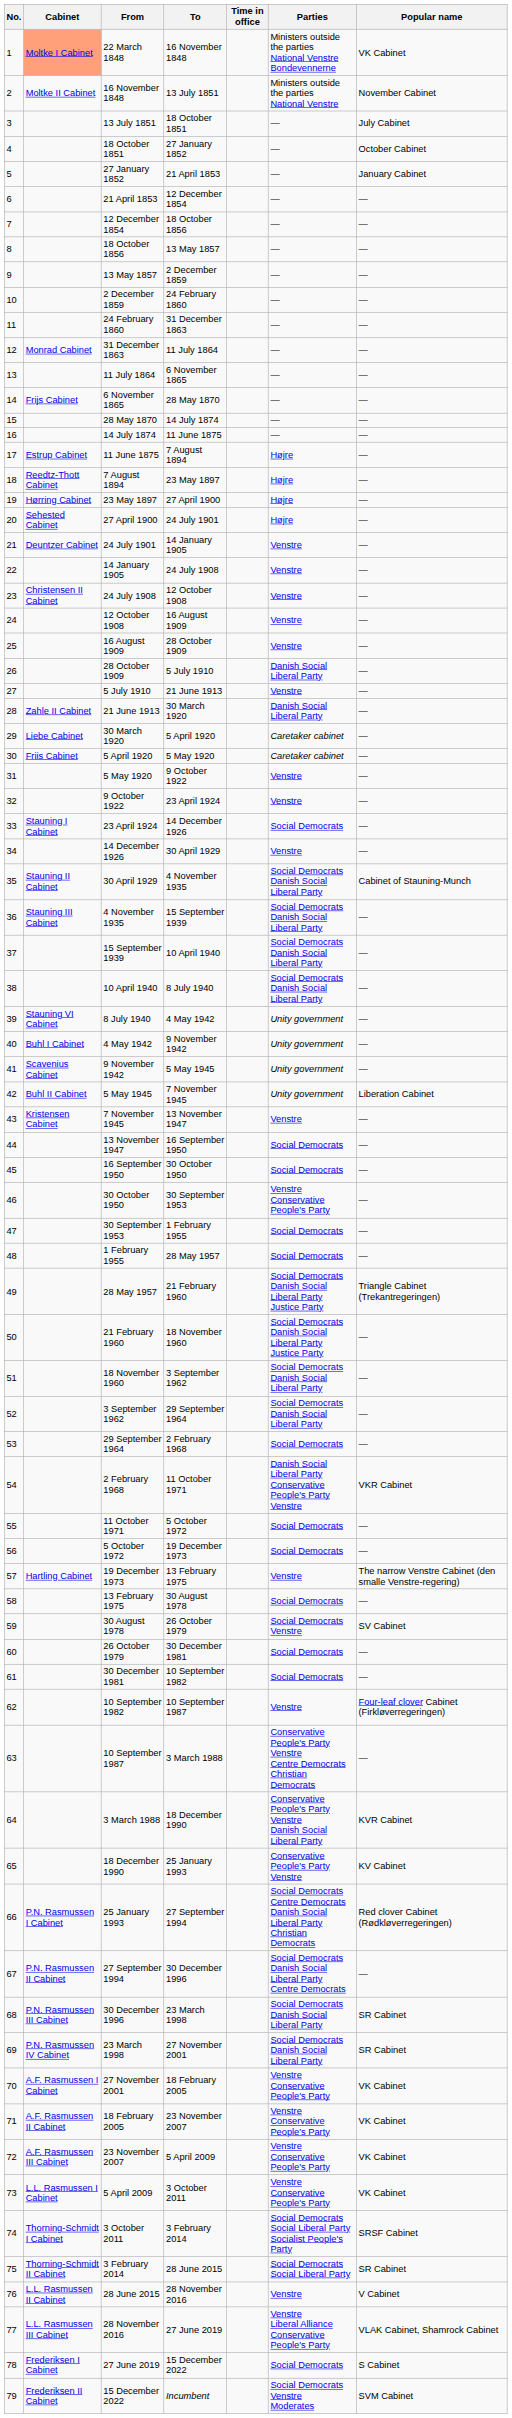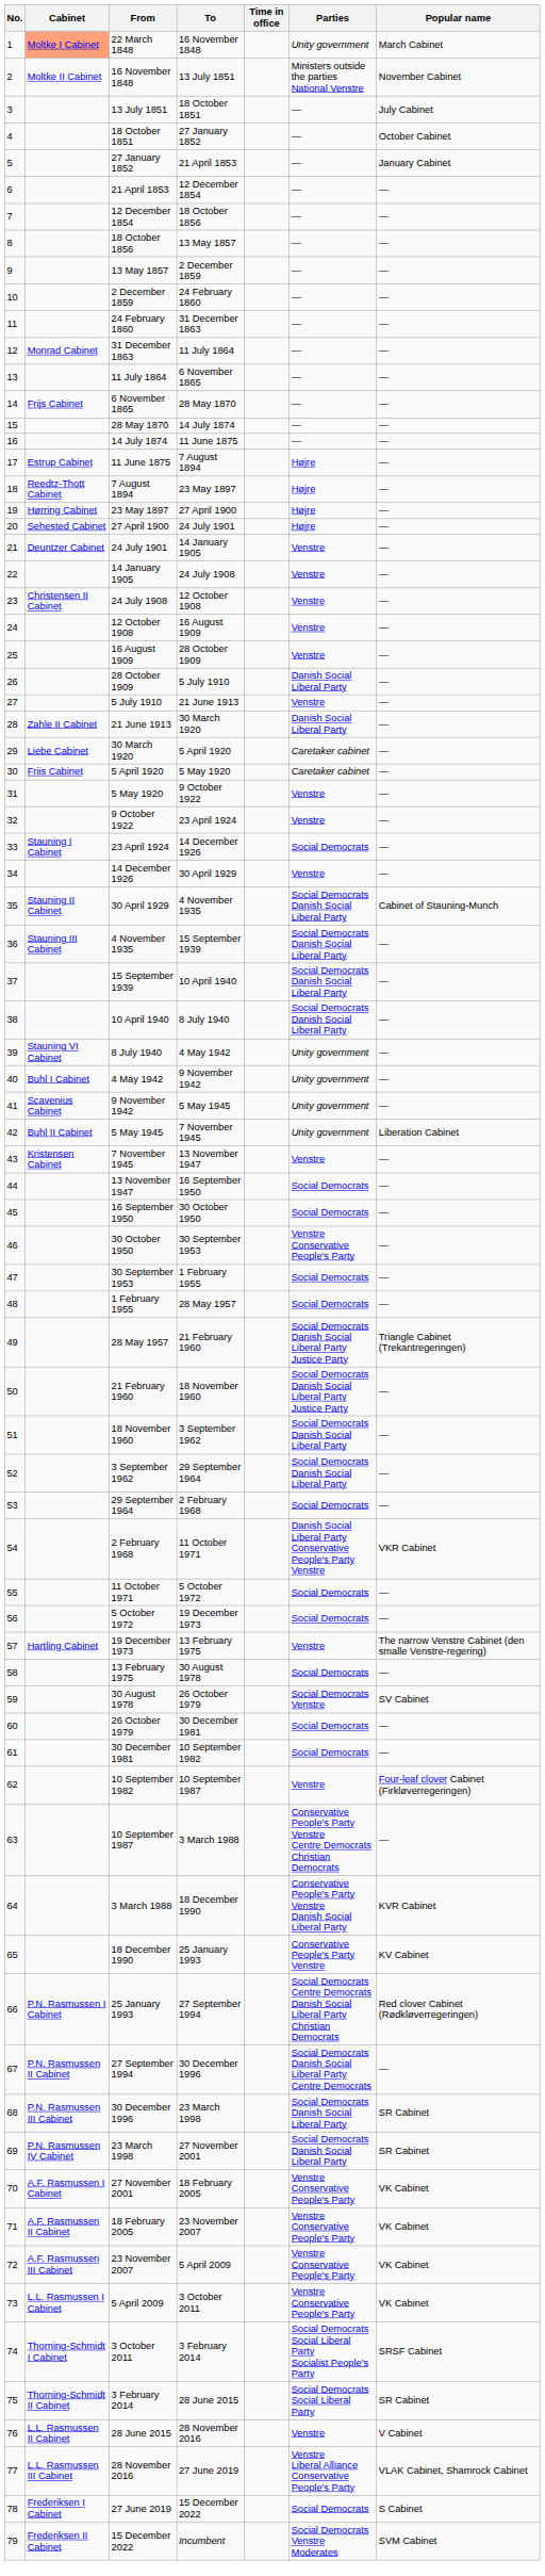 <table class="wikitable sortable">
 <tr>
 <th>No.</th>
 <th>Cabinet</th>
 <th>From</th>
 <th>To</th>
 <th>Time in office</th>
 <th>Parties</th>
 <th>Popular name</th>
 </tr>
 <tr>
 <td>1</td>
 <td style="background: lightsalmon;"><a href='#'>Moltke I Cabinet</a></td>
 <td>22 March 1848</td>
 <td>16 November 1848</td>
 <td></td>
-<td>Ministers outside the parties<br><a href='#'>National Venstre</a><br><a href='#'>Bondevennerne</a></td>
-<td>VK Cabinet</td>
+<td><em>Unity government</em></td>
+<td>March Cabinet</td>
 </tr>
 <tr>
 <td>2</td>
 <td><a href='#'>Moltke II Cabinet</a></td>
 <td>16 November 1848</td>
 <td>13 July 1851</td>
 <td></td>
 <td>Ministers outside the parties<br><a href='#'>National Venstre</a></td>
 <td>November Cabinet</td>
 </tr>
 <tr>
 <td>3</td>
 <td></td>
 <td>13 July 1851</td>
 <td>18 October 1851</td>
 <td></td>
 <td>—</td>
 <td>July Cabinet</td>
 </tr>
 <tr>
 <td>4</td>
 <td></td>
 <td>18 October 1851</td>
 <td>27 January 1852</td>
 <td></td>
 <td>—</td>
 <td>October Cabinet</td>
 </tr>
 <tr>
 <td>5</td>
 <td></td>
 <td>27 January 1852</td>
 <td>21 April 1853</td>
 <td></td>
 <td>—</td>
 <td>January Cabinet</td>
 </tr>
 <tr>
 <td>6</td>
 <td></td>
 <td>21 April 1853</td>
 <td>12 December 1854</td>
 <td></td>
 <td>—</td>
 <td>—</td>
 </tr>
 <tr>
 <td>7</td>
 <td></td>
 <td>12 December 1854</td>
 <td>18 October 1856</td>
 <td></td>
 <td>—</td>
 <td>—</td>
 </tr>
 <tr>
 <td>8</td>
 <td></td>
 <td>18 October 1856</td>
 <td>13 May 1857</td>
 <td></td>
 <td>—</td>
 <td>—</td>
 </tr>
 <tr>
 <td>9</td>
 <td></td>
 <td>13 May 1857</td>
 <td>2 December 1859</td>
 <td></td>
 <td>—</td>
 <td>—</td>
 </tr>
 <tr>
 <td>10</td>
 <td></td>
 <td>2 December 1859</td>
 <td>24 February 1860</td>
 <td></td>
 <td>—</td>
 <td>—</td>
 </tr>
 <tr>
 <td>11</td>
 <td></td>
 <td>24 February 1860</td>
 <td>31 December 1863</td>
 <td></td>
 <td>—</td>
 <td>—</td>
 </tr>
 <tr>
 <td>12</td>
 <td><a href='#'>Monrad Cabinet</a></td>
 <td>31 December 1863</td>
 <td>11 July 1864</td>
 <td></td>
 <td>—</td>
 <td>—</td>
 </tr>
 <tr>
 <td>13</td>
 <td></td>
 <td>11 July 1864</td>
 <td>6 November 1865</td>
 <td></td>
 <td>—</td>
 <td>—</td>
 </tr>
 <tr>
 <td>14</td>
 <td><a href='#'>Frijs Cabinet</a></td>
 <td>6 November 1865</td>
 <td>28 May 1870</td>
 <td></td>
 <td>—</td>
 <td>—</td>
 </tr>
 <tr>
 <td>15</td>
 <td></td>
 <td>28 May 1870</td>
 <td>14 July 1874</td>
 <td></td>
 <td>—</td>
 <td>—</td>
 </tr>
 <tr>
 <td>16</td>
 <td></td>
 <td>14 July 1874</td>
 <td>11 June 1875</td>
 <td></td>
 <td>—</td>
 <td>—</td>
 </tr>
 <tr>
 <td>17</td>
 <td><a href='#'>Estrup Cabinet</a></td>
 <td>11 June 1875</td>
 <td>7 August 1894</td>
 <td></td>
 <td><a href='#'>Højre</a></td>
 <td>—</td>
 </tr>
 <tr>
 <td>18</td>
 <td><a href='#'>Reedtz-Thott Cabinet</a></td>
 <td>7 August 1894</td>
 <td>23 May 1897</td>
 <td></td>
 <td><a href='#'>Højre</a></td>
 <td>—</td>
 </tr>
 <tr>
 <td>19</td>
 <td><a href='#'>Hørring Cabinet</a></td>
 <td>23 May 1897</td>
 <td>27 April 1900</td>
 <td></td>
 <td><a href='#'>Højre</a></td>
 <td>—</td>
 </tr>
 <tr>
 <td>20</td>
 <td><a href='#'>Sehested Cabinet</a></td>
 <td>27 April 1900</td>
 <td>24 July 1901</td>
 <td></td>
 <td><a href='#'>Højre</a></td>
 <td>—</td>
 </tr>
 <tr>
 <td>21</td>
 <td><a href='#'>Deuntzer Cabinet</a></td>
 <td>24 July 1901</td>
 <td>14 January 1905</td>
 <td></td>
 <td><a href='#'>Venstre</a></td>
 <td>—</td>
 </tr>
 <tr>
 <td>22</td>
 <td></td>
 <td>14 January 1905</td>
 <td>24 July 1908</td>
 <td></td>
 <td><a href='#'>Venstre</a></td>
 <td>—</td>
 </tr>
 <tr>
 <td>23</td>
 <td><a href='#'>Christensen II Cabinet</a></td>
 <td>24 July 1908</td>
 <td>12 October 1908</td>
 <td></td>
 <td><a href='#'>Venstre</a></td>
 <td>—</td>
 </tr>
 <tr>
 <td>24</td>
 <td></td>
 <td>12 October 1908</td>
 <td>16 August 1909</td>
 <td></td>
 <td><a href='#'>Venstre</a></td>
 <td>—</td>
 </tr>
 <tr>
 <td>25</td>
 <td></td>
 <td>16 August 1909</td>
 <td>28 October 1909</td>
 <td></td>
 <td><a href='#'>Venstre</a></td>
 <td>—</td>
 </tr>
 <tr>
 <td>26</td>
 <td></td>
 <td>28 October 1909</td>
 <td>5 July 1910</td>
 <td></td>
 <td><a href='#'>Danish Social Liberal Party</a></td>
 <td>—</td>
 </tr>
 <tr>
 <td>27</td>
 <td></td>
 <td>5 July 1910</td>
 <td>21 June 1913</td>
 <td></td>
 <td><a href='#'>Venstre</a></td>
 <td>—</td>
 </tr>
 <tr>
 <td>28</td>
 <td><a href='#'>Zahle II Cabinet</a></td>
 <td>21 June 1913</td>
 <td>30 March 1920</td>
 <td></td>
 <td><a href='#'>Danish Social Liberal Party</a></td>
 <td>—</td>
 </tr>
 <tr>
 <td>29</td>
 <td><a href='#'>Liebe Cabinet</a></td>
 <td>30 March 1920</td>
 <td>5 April 1920</td>
 <td></td>
 <td><em>Caretaker cabinet</em></td>
 <td>—</td>
 </tr>
 <tr>
 <td>30</td>
 <td><a href='#'>Friis Cabinet</a></td>
 <td>5 April 1920</td>
 <td>5 May 1920</td>
 <td></td>
 <td><em>Caretaker cabinet</em></td>
 <td>—</td>
 </tr>
 <tr>
 <td>31</td>
 <td></td>
 <td>5 May 1920</td>
 <td>9 October 1922</td>
 <td></td>
 <td><a href='#'>Venstre</a></td>
 <td>—</td>
 </tr>
 <tr>
 <td>32</td>
 <td></td>
 <td>9 October 1922</td>
 <td>23 April 1924</td>
 <td></td>
 <td><a href='#'>Venstre</a></td>
 <td>—</td>
 </tr>
 <tr>
 <td>33</td>
 <td><a href='#'>Stauning I Cabinet</a></td>
 <td>23 April 1924</td>
 <td>14 December 1926</td>
 <td></td>
 <td><a href='#'>Social Democrats</a></td>
 <td>—</td>
 </tr>
 <tr>
 <td>34</td>
 <td></td>
 <td>14 December 1926</td>
 <td>30 April 1929</td>
 <td></td>
 <td><a href='#'>Venstre</a></td>
 <td>—</td>
 </tr>
 <tr>
 <td>35</td>
 <td><a href='#'>Stauning II Cabinet</a></td>
 <td>30 April 1929</td>
 <td>4 November 1935</td>
 <td></td>
 <td><a href='#'>Social Democrats</a> <br> <a href='#'>Danish Social Liberal Party</a></td>
 <td>Cabinet of Stauning-Munch</td>
 </tr>
 <tr>
 <td>36</td>
 <td><a href='#'>Stauning III Cabinet</a></td>
 <td>4 November 1935</td>
 <td>15 September 1939</td>
 <td></td>
 <td><a href='#'>Social Democrats</a> <br> <a href='#'>Danish Social Liberal Party</a></td>
 <td>—</td>
 </tr>
 <tr>
 <td>37</td>
 <td></td>
 <td>15 September 1939</td>
 <td>10 April 1940</td>
 <td></td>
 <td><a href='#'>Social Democrats</a> <br> <a href='#'>Danish Social Liberal Party</a></td>
 <td>—</td>
 </tr>
 <tr>
 <td>38</td>
 <td></td>
 <td>10 April 1940</td>
 <td>8 July 1940</td>
 <td></td>
 <td><a href='#'>Social Democrats</a> <br> <a href='#'>Danish Social Liberal Party</a></td>
 <td>—</td>
 </tr>
 <tr>
 <td>39</td>
 <td><a href='#'>Stauning VI Cabinet</a></td>
 <td>8 July 1940</td>
 <td>4 May 1942</td>
 <td></td>
 <td><em>Unity government</em></td>
 <td>—</td>
 </tr>
 <tr>
 <td>40</td>
 <td><a href='#'>Buhl I Cabinet</a></td>
 <td>4 May 1942</td>
 <td>9 November 1942</td>
 <td></td>
 <td><em>Unity government</em></td>
 <td>—</td>
 </tr>
 <tr>
 <td>41</td>
 <td><a href='#'>Scavenius Cabinet</a></td>
 <td>9 November 1942</td>
 <td>5 May 1945</td>
 <td></td>
 <td><em>Unity government</em></td>
 <td>—</td>
 </tr>
 <tr>
 <td>42</td>
 <td><a href='#'>Buhl II Cabinet</a></td>
 <td>5 May 1945</td>
 <td>7 November 1945</td>
 <td></td>
 <td><em>Unity government</em></td>
 <td>Liberation Cabinet</td>
 </tr>
 <tr>
 <td>43</td>
 <td><a href='#'>Kristensen Cabinet</a></td>
 <td>7 November 1945</td>
 <td>13 November 1947</td>
 <td></td>
 <td><a href='#'>Venstre</a></td>
 <td>—</td>
 </tr>
 <tr>
 <td>44</td>
 <td></td>
 <td>13 November 1947</td>
 <td>16 September 1950</td>
 <td></td>
 <td><a href='#'>Social Democrats</a></td>
 <td>—</td>
 </tr>
 <tr>
 <td>45</td>
 <td></td>
 <td>16 September 1950</td>
 <td>30 October 1950</td>
 <td></td>
 <td><a href='#'>Social Democrats</a></td>
 <td>—</td>
 </tr>
 <tr>
 <td>46</td>
 <td></td>
 <td>30 October 1950</td>
 <td>30 September 1953</td>
 <td></td>
 <td><a href='#'>Venstre</a> <br> <a href='#'>Conservative People's Party</a></td>
 <td>—</td>
 </tr>
 <tr>
 <td>47</td>
 <td></td>
 <td>30 September 1953</td>
 <td>1 February 1955</td>
 <td></td>
 <td><a href='#'>Social Democrats</a></td>
 <td>—</td>
 </tr>
 <tr>
 <td>48</td>
 <td></td>
 <td>1 February 1955</td>
 <td>28 May 1957</td>
 <td></td>
 <td><a href='#'>Social Democrats</a></td>
 <td>—</td>
 </tr>
 <tr>
 <td>49</td>
 <td></td>
 <td>28 May 1957</td>
 <td>21 February 1960</td>
 <td></td>
 <td><a href='#'>Social Democrats</a> <br> <a href='#'>Danish Social Liberal Party</a> <br> <a href='#'>Justice Party</a></td>
 <td>Triangle Cabinet (Trekantregeringen)</td>
 </tr>
 <tr>
 <td>50</td>
 <td></td>
 <td>21 February 1960</td>
 <td>18 November 1960</td>
 <td></td>
 <td><a href='#'>Social Democrats</a> <br> <a href='#'>Danish Social Liberal Party</a> <br> <a href='#'>Justice Party</a></td>
 <td>—</td>
 </tr>
 <tr>
 <td>51</td>
 <td></td>
 <td>18 November 1960</td>
 <td>3 September 1962</td>
 <td></td>
 <td><a href='#'>Social Democrats</a> <br> <a href='#'>Danish Social Liberal Party</a></td>
 <td>—</td>
 </tr>
 <tr>
 <td>52</td>
 <td></td>
 <td>3 September 1962</td>
 <td>29 September 1964</td>
 <td></td>
 <td><a href='#'>Social Democrats</a> <br> <a href='#'>Danish Social Liberal Party</a></td>
 <td>—</td>
 </tr>
 <tr>
 <td>53</td>
 <td></td>
 <td>29 September 1964</td>
 <td>2 February 1968</td>
 <td></td>
 <td><a href='#'>Social Democrats</a></td>
 <td>—</td>
 </tr>
 <tr>
 <td>54</td>
 <td></td>
 <td>2 February 1968</td>
 <td>11 October 1971</td>
 <td></td>
 <td><a href='#'>Danish Social Liberal Party</a> <br> <a href='#'>Conservative People's Party</a> <br> <a href='#'>Venstre</a></td>
 <td>VKR Cabinet</td>
 </tr>
 <tr>
 <td>55</td>
 <td></td>
 <td>11 October 1971</td>
 <td>5 October 1972</td>
 <td></td>
 <td><a href='#'>Social Democrats</a></td>
 <td>—</td>
 </tr>
 <tr>
 <td>56</td>
 <td></td>
 <td>5 October 1972</td>
 <td>19 December 1973</td>
 <td></td>
 <td><a href='#'>Social Democrats</a></td>
 <td>—</td>
 </tr>
 <tr>
 <td>57</td>
 <td><a href='#'>Hartling Cabinet</a></td>
 <td>19 December 1973</td>
 <td>13 February 1975</td>
 <td></td>
 <td><a href='#'>Venstre</a></td>
 <td>The narrow Venstre Cabinet (den smalle Venstre-regering)</td>
 </tr>
 <tr>
 <td>58</td>
 <td></td>
 <td>13 February 1975</td>
 <td>30 August 1978</td>
 <td></td>
 <td><a href='#'>Social Democrats</a></td>
 <td>—</td>
 </tr>
 <tr>
 <td>59</td>
 <td></td>
 <td>30 August 1978</td>
 <td>26 October 1979</td>
 <td></td>
 <td><a href='#'>Social Democrats</a> <br> <a href='#'>Venstre</a></td>
 <td>SV Cabinet</td>
 </tr>
 <tr>
 <td>60</td>
 <td></td>
 <td>26 October 1979</td>
 <td>30 December 1981</td>
 <td></td>
 <td><a href='#'>Social Democrats</a></td>
 <td>—</td>
 </tr>
 <tr>
 <td>61</td>
 <td></td>
 <td>30 December 1981</td>
 <td>10 September 1982</td>
 <td></td>
 <td><a href='#'>Social Democrats</a></td>
 <td>—</td>
 </tr>
 <tr>
 <td>62</td>
 <td></td>
 <td>10 September 1982</td>
 <td>10 September 1987</td>
 <td></td>
 <td> <br> <a href='#'>Venstre</a> <br>  <br> </td>
 <td><a href='#'>Four-leaf clover</a> Cabinet (Firkløverregeringen)</td>
 </tr>
 <tr>
 <td>63</td>
 <td></td>
 <td>10 September 1987</td>
 <td>3 March 1988</td>
 <td></td>
 <td><a href='#'>Conservative People's Party</a> <br> <a href='#'>Venstre</a> <br> <a href='#'>Centre Democrats</a> <br> <a href='#'>Christian Democrats</a></td>
 <td>—</td>
 </tr>
 <tr>
 <td>64</td>
 <td></td>
 <td>3 March 1988</td>
 <td>18 December 1990</td>
 <td></td>
 <td><a href='#'>Conservative People's Party</a> <br> <a href='#'>Venstre</a> <br> <a href='#'>Danish Social Liberal Party</a></td>
 <td>KVR Cabinet</td>
 </tr>
 <tr>
 <td>65</td>
 <td></td>
 <td>18 December 1990</td>
 <td>25 January 1993</td>
 <td></td>
 <td><a href='#'>Conservative People's Party</a> <br> <a href='#'>Venstre</a></td>
 <td>KV Cabinet</td>
 </tr>
 <tr>
 <td>66</td>
 <td><a href='#'>P.N. Rasmussen I Cabinet</a></td>
 <td>25 January 1993</td>
 <td>27 September 1994</td>
 <td></td>
 <td><a href='#'>Social Democrats</a> <br> <a href='#'>Centre Democrats</a> <br> <a href='#'>Danish Social Liberal Party</a> <br> <a href='#'>Christian Democrats</a></td>
 <td>Red clover Cabinet (Rødkløverregeringen)</td>
 </tr>
 <tr>
 <td>67</td>
 <td><a href='#'>P.N. Rasmussen II Cabinet</a></td>
 <td>27 September 1994</td>
 <td>30 December 1996</td>
 <td></td>
 <td><a href='#'>Social Democrats</a> <br> <a href='#'>Danish Social Liberal Party</a> <br> <a href='#'>Centre Democrats</a></td>
 <td>—</td>
 </tr>
 <tr>
 <td>68</td>
 <td><a href='#'>P.N. Rasmussen III Cabinet</a></td>
 <td>30 December 1996</td>
 <td>23 March 1998</td>
 <td></td>
 <td><a href='#'>Social Democrats</a> <br> <a href='#'>Danish Social Liberal Party</a></td>
 <td>SR Cabinet</td>
 </tr>
 <tr>
 <td>69</td>
 <td><a href='#'>P.N. Rasmussen IV Cabinet</a></td>
 <td>23 March 1998</td>
 <td>27 November 2001</td>
 <td></td>
 <td><a href='#'>Social Democrats</a> <br> <a href='#'>Danish Social Liberal Party</a></td>
 <td>SR Cabinet</td>
 </tr>
 <tr>
 <td>70</td>
 <td><a href='#'>A.F. Rasmussen I Cabinet</a></td>
 <td>27 November 2001</td>
 <td>18 February 2005</td>
 <td></td>
 <td><a href='#'>Venstre</a> <br> <a href='#'>Conservative People's Party</a></td>
 <td>VK Cabinet</td>
 </tr>
 <tr>
 <td>71</td>
 <td><a href='#'>A.F. Rasmussen II Cabinet</a></td>
 <td>18 February 2005</td>
 <td>23 November 2007</td>
 <td></td>
 <td><a href='#'>Venstre</a> <br> <a href='#'>Conservative People's Party</a></td>
 <td>VK Cabinet</td>
 </tr>
 <tr>
 <td>72</td>
 <td><a href='#'>A.F. Rasmussen III Cabinet</a></td>
 <td>23 November 2007</td>
 <td>5 April 2009</td>
 <td></td>
 <td><a href='#'>Venstre</a> <br> <a href='#'>Conservative People's Party</a></td>
 <td>VK Cabinet</td>
 </tr>
 <tr>
 <td>73</td>
 <td><a href='#'>L.L. Rasmussen I Cabinet</a></td>
 <td>5 April 2009</td>
 <td>3 October 2011</td>
 <td></td>
 <td><a href='#'>Venstre</a> <br> <a href='#'>Conservative People's Party</a></td>
 <td>VK Cabinet</td>
 </tr>
 <tr>
 <td>74</td>
 <td><a href='#'>Thorning-Schmidt I Cabinet</a></td>
 <td>3 October 2011</td>
 <td>3 February 2014</td>
 <td></td>
 <td><a href='#'>Social Democrats</a> <br> <a href='#'>Social Liberal Party</a> <br> <a href='#'>Socialist People's Party</a></td>
 <td>SRSF Cabinet</td>
 </tr>
 <tr>
 <td>75</td>
 <td><a href='#'>Thorning-Schmidt II Cabinet</a></td>
 <td>3 February 2014</td>
 <td>28 June 2015</td>
 <td></td>
 <td><a href='#'>Social Democrats</a> <br> <a href='#'>Social Liberal Party</a></td>
 <td>SR Cabinet</td>
 </tr>
 <tr>
 <td>76</td>
 <td><a href='#'>L.L. Rasmussen II Cabinet</a></td>
 <td>28 June 2015</td>
 <td>28 November 2016</td>
 <td></td>
 <td><a href='#'>Venstre</a></td>
 <td>V Cabinet</td>
 </tr>
 <tr>
 <td>77</td>
 <td><a href='#'>L.L. Rasmussen III Cabinet</a></td>
 <td>28 November 2016</td>
 <td>27 June 2019</td>
 <td></td>
 <td><a href='#'>Venstre</a><br> <a href='#'>Liberal Alliance</a><br> <a href='#'>Conservative People's Party</a></td>
 <td>VLAK Cabinet, Shamrock Cabinet</td>
 </tr>
 <tr>
 <td>78</td>
 <td><a href='#'>Frederiksen I Cabinet</a></td>
 <td>27 June 2019</td>
 <td>15 December 2022</td>
 <td></td>
 <td><a href='#'>Social Democrats</a></td>
 <td>S Cabinet</td>
 </tr>
 <tr>
 <td>79</td>
 <td><a href='#'>Frederiksen II Cabinet</a></td>
 <td>15 December 2022</td>
 <td><em>Incumbent</em></td>
 <td></td>
 <td><a href='#'>Social Democrats</a><br> <a href='#'>Venstre</a><br> <a href='#'>Moderates</a></td>
 <td>SVM Cabinet</td>
 </tr>
 </table>
